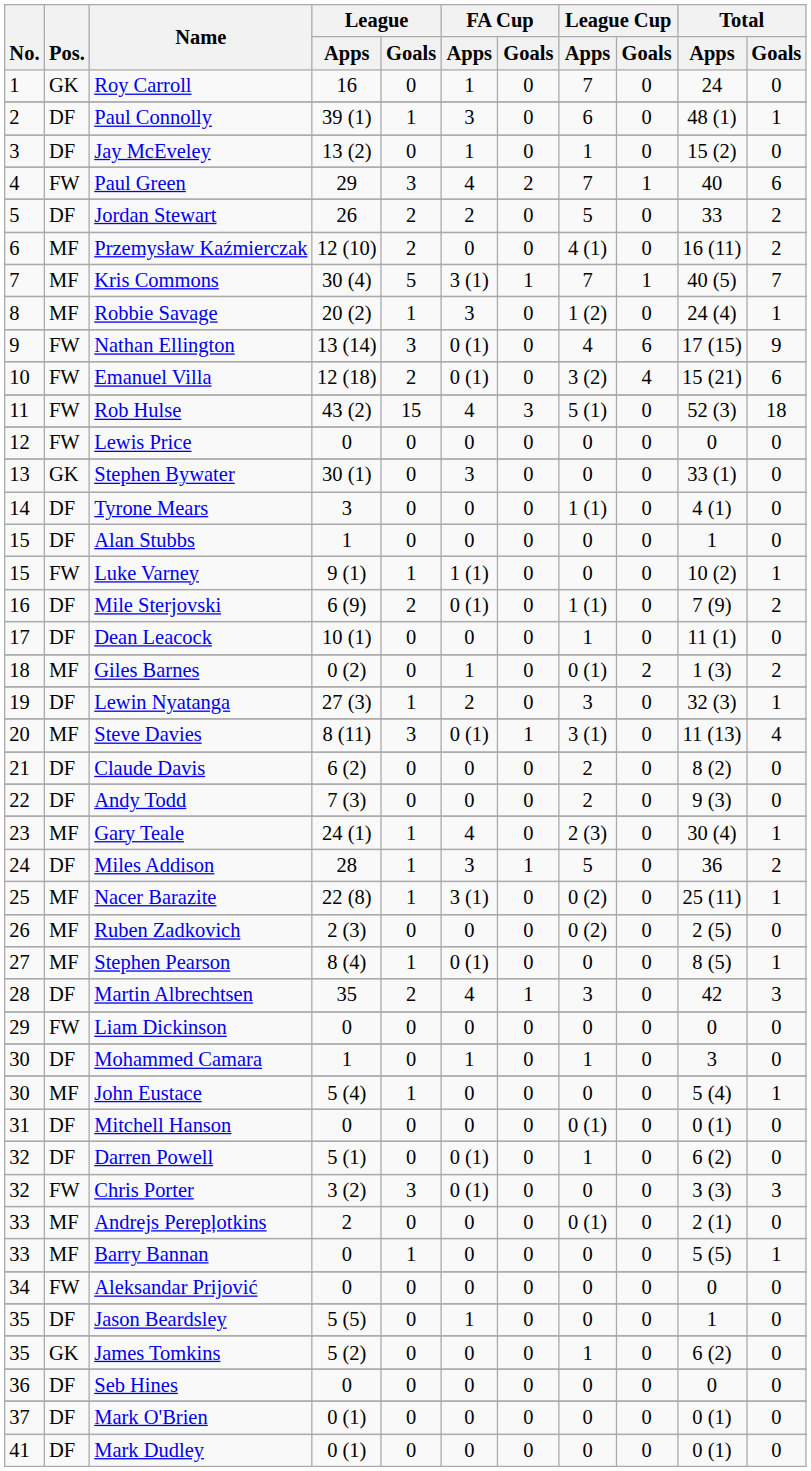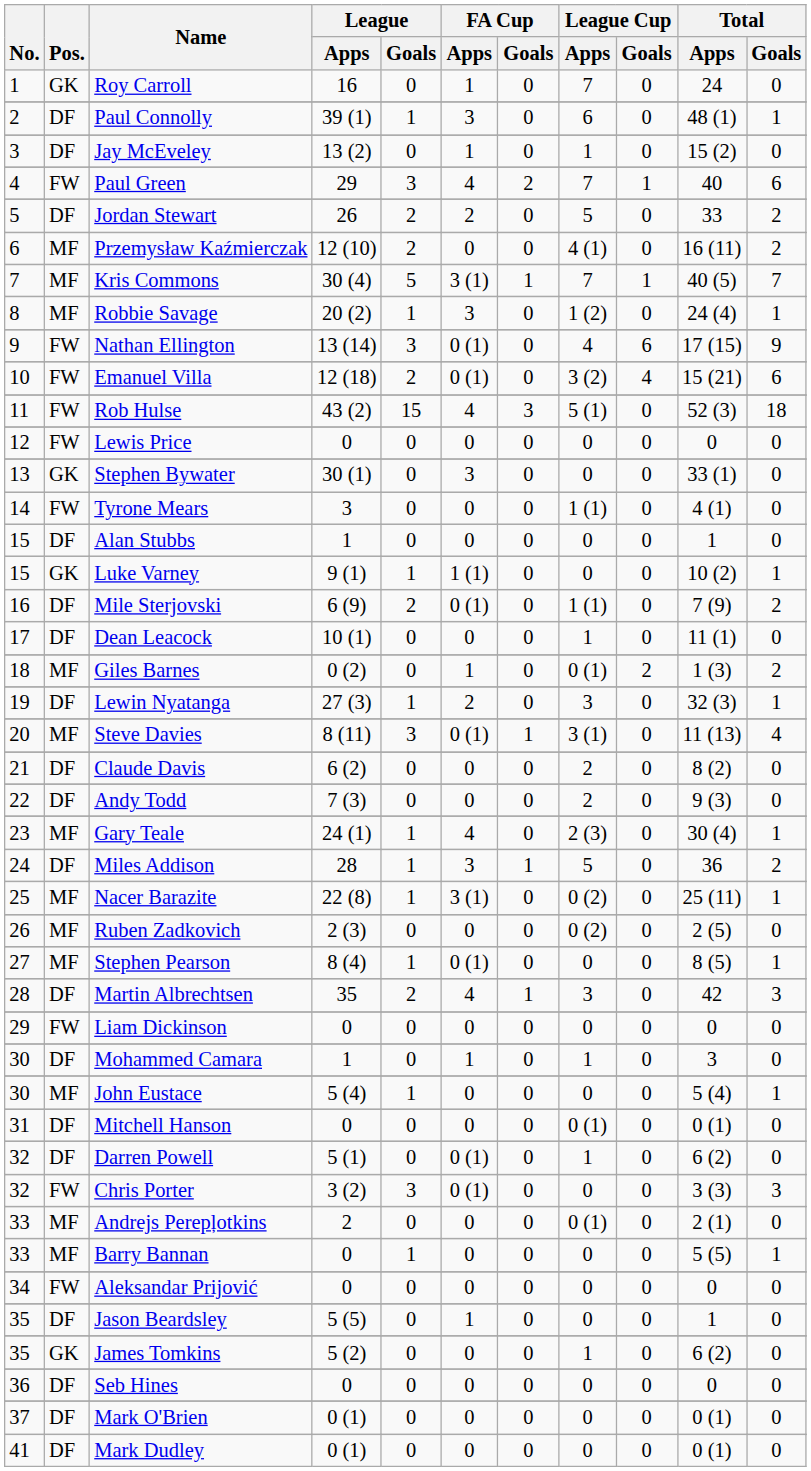 <table class="wikitable" style="text-align:center">
 <tr>
 <th rowspan="2" valign="bottom">No.</th>
 <th rowspan="2" valign="bottom">Pos.</th>
 <th rowspan="2">Name</th>
 <th colspan="2" width="85">League</th>
 <th colspan="2" width="85">FA Cup</th>
 <th colspan="2" width="85">League Cup</th>
 <th colspan="2" width="85">Total</th>
 </tr>
 <tr>
 <th>Apps</th>
 <th>Goals</th>
 <th>Apps</th>
 <th>Goals</th>
 <th>Apps</th>
 <th>Goals</th>
 <th>Apps</th>
 <th>Goals</th>
 </tr>
 <tr>
 <td align="left">1</td>
 <td align="left">GK</td>
 <td align="left"> <a href='#'>Roy Carroll</a></td>
 <td>16</td>
 <td>0</td>
 <td>1</td>
 <td>0</td>
 <td>7</td>
 <td>0</td>
 <td>24</td>
 <td>0</td>
 </tr>
 <tr>
 </tr>
 <tr>
 <td align="left">2</td>
 <td align="left">DF</td>
 <td align="left"> <a href='#'>Paul Connolly</a></td>
 <td>39 (1)</td>
 <td>1</td>
 <td>3</td>
 <td>0</td>
 <td>6</td>
 <td>0</td>
 <td>48 (1)</td>
 <td>1</td>
 </tr>
 <tr>
 </tr>
 <tr>
 <td align="left">3</td>
 <td align="left">DF</td>
 <td align="left"> <a href='#'>Jay McEveley</a></td>
 <td>13 (2)</td>
 <td>0</td>
 <td>1</td>
 <td>0</td>
 <td>1</td>
 <td>0</td>
 <td>15 (2)</td>
 <td>0</td>
 </tr>
 <tr>
 </tr>
 <tr>
 <td align="left">4</td>
 <td align="left">FW</td>
 <td align="left"> <a href='#'>Paul Green</a></td>
 <td>29</td>
 <td>3</td>
 <td>4</td>
 <td>2</td>
 <td>7</td>
 <td>1</td>
 <td>40</td>
 <td>6</td>
 </tr>
 <tr>
 </tr>
 <tr>
 <td align="left">5</td>
 <td align="left">DF</td>
 <td align="left"> <a href='#'>Jordan Stewart</a></td>
 <td>26</td>
 <td>2</td>
 <td>2</td>
 <td>0</td>
 <td>5</td>
 <td>0</td>
 <td>33</td>
 <td>2</td>
 </tr>
 <tr>
 </tr>
 <tr>
 <td align="left">6</td>
 <td align="left">MF</td>
 <td align="left"> <a href='#'>Przemysław Kaźmierczak</a></td>
 <td>12 (10)</td>
 <td>2</td>
 <td>0</td>
 <td>0</td>
 <td>4 (1)</td>
 <td>0</td>
 <td>16 (11)</td>
 <td>2</td>
 </tr>
 <tr>
 </tr>
 <tr>
 <td align="left">7</td>
 <td align="left">MF</td>
 <td align="left"> <a href='#'>Kris Commons</a></td>
 <td>30 (4)</td>
 <td>5</td>
 <td>3 (1)</td>
 <td>1</td>
 <td>7</td>
 <td>1</td>
 <td>40 (5)</td>
 <td>7</td>
 </tr>
 <tr>
 </tr>
 <tr>
 <td align="left">8</td>
 <td align="left">MF</td>
 <td align="left"> <a href='#'>Robbie Savage</a></td>
 <td>20 (2)</td>
 <td>1</td>
 <td>3</td>
 <td>0</td>
 <td>1 (2)</td>
 <td>0</td>
 <td>24 (4)</td>
 <td>1</td>
 </tr>
 <tr>
 </tr>
 <tr>
 <td align="left">9</td>
 <td align="left">FW</td>
 <td align="left"> <a href='#'>Nathan Ellington</a></td>
 <td>13 (14)</td>
 <td>3</td>
 <td>0 (1)</td>
 <td>0</td>
 <td>4</td>
 <td>6</td>
 <td>17 (15)</td>
 <td>9</td>
 </tr>
 <tr>
 </tr>
 <tr>
 <td align="left">10</td>
 <td align="left">FW</td>
 <td align="left"> <a href='#'>Emanuel Villa</a></td>
 <td>12 (18)</td>
 <td>2</td>
 <td>0 (1)</td>
 <td>0</td>
 <td>3 (2)</td>
 <td>4</td>
 <td>15 (21)</td>
 <td>6</td>
 </tr>
 <tr>
 </tr>
 <tr>
 <td align="left">11</td>
 <td align="left">FW</td>
 <td align="left"> <a href='#'>Rob Hulse</a></td>
 <td>43 (2)</td>
 <td>15</td>
 <td>4</td>
 <td>3</td>
 <td>5 (1)</td>
 <td>0</td>
 <td>52 (3)</td>
 <td>18</td>
 </tr>
 <tr>
 </tr>
 <tr>
 <td align="left">12</td>
 <td align="left">FW</td>
 <td align="left"> <a href='#'>Lewis Price</a></td>
 <td>0</td>
 <td>0</td>
 <td>0</td>
 <td>0</td>
 <td>0</td>
 <td>0</td>
 <td>0</td>
 <td>0</td>
 </tr>
 <tr>
 </tr>
 <tr>
 <td align="left">13</td>
 <td align="left">GK</td>
 <td align="left"> <a href='#'>Stephen Bywater</a></td>
 <td>30 (1)</td>
 <td>0</td>
 <td>3</td>
 <td>0</td>
 <td>0</td>
 <td>0</td>
 <td>33 (1)</td>
 <td>0</td>
 </tr>
 <tr>
 </tr>
 <tr>
 <td align="left">14</td>
-<td align="left">DF</td>
+<td align="left">FW</td>
 <td align="left"> <a href='#'>Tyrone Mears</a></td>
 <td>3</td>
 <td>0</td>
 <td>0</td>
 <td>0</td>
 <td>1 (1)</td>
 <td>0</td>
 <td>4 (1)</td>
 <td>0</td>
 </tr>
 <tr>
 </tr>
 <tr>
 <td align="left">15</td>
 <td align="left">DF</td>
 <td align="left"> <a href='#'>Alan Stubbs</a></td>
 <td>1</td>
 <td>0</td>
 <td>0</td>
 <td>0</td>
 <td>0</td>
 <td>0</td>
 <td>1</td>
 <td>0</td>
 </tr>
 <tr>
 </tr>
 <tr>
 <td align="left">15</td>
-<td align="left">FW</td>
+<td align="left">GK</td>
 <td align="left"> <a href='#'>Luke Varney</a></td>
 <td>9 (1)</td>
 <td>1</td>
 <td>1 (1)</td>
 <td>0</td>
 <td>0</td>
 <td>0</td>
 <td>10 (2)</td>
 <td>1</td>
 </tr>
 <tr>
 </tr>
 <tr>
 <td align="left">16</td>
 <td align="left">DF</td>
 <td align="left"> <a href='#'>Mile Sterjovski</a></td>
 <td>6 (9)</td>
 <td>2</td>
 <td>0 (1)</td>
 <td>0</td>
 <td>1 (1)</td>
 <td>0</td>
 <td>7 (9)</td>
 <td>2</td>
 </tr>
 <tr>
 </tr>
 <tr>
 <td align="left">17</td>
 <td align="left">DF</td>
 <td align="left"> <a href='#'>Dean Leacock</a></td>
 <td>10 (1)</td>
 <td>0</td>
 <td>0</td>
 <td>0</td>
 <td>1</td>
 <td>0</td>
 <td>11 (1)</td>
 <td>0</td>
 </tr>
 <tr>
 </tr>
 <tr>
 <td align="left">18</td>
 <td align="left">MF</td>
 <td align="left"> <a href='#'>Giles Barnes</a></td>
 <td>0 (2)</td>
 <td>0</td>
 <td>1</td>
 <td>0</td>
 <td>0 (1)</td>
 <td>2</td>
 <td>1 (3)</td>
 <td>2</td>
 </tr>
 <tr>
 </tr>
 <tr>
 <td align="left">19</td>
 <td align="left">DF</td>
 <td align="left"> <a href='#'>Lewin Nyatanga</a></td>
 <td>27 (3)</td>
 <td>1</td>
 <td>2</td>
 <td>0</td>
 <td>3</td>
 <td>0</td>
 <td>32 (3)</td>
 <td>1</td>
 </tr>
 <tr>
 </tr>
 <tr>
 <td align="left">20</td>
 <td align="left">MF</td>
 <td align="left"> <a href='#'>Steve Davies</a></td>
 <td>8 (11)</td>
 <td>3</td>
 <td>0 (1)</td>
 <td>1</td>
 <td>3 (1)</td>
 <td>0</td>
 <td>11 (13)</td>
 <td>4</td>
 </tr>
 <tr>
 </tr>
 <tr>
 <td align="left">21</td>
 <td align="left">DF</td>
 <td align="left"> <a href='#'>Claude Davis</a></td>
 <td>6 (2)</td>
 <td>0</td>
 <td>0</td>
 <td>0</td>
 <td>2</td>
 <td>0</td>
 <td>8 (2)</td>
 <td>0</td>
 </tr>
 <tr>
 </tr>
 <tr>
 <td align="left">22</td>
 <td align="left">DF</td>
 <td align="left"> <a href='#'>Andy Todd</a></td>
 <td>7 (3)</td>
 <td>0</td>
 <td>0</td>
 <td>0</td>
 <td>2</td>
 <td>0</td>
 <td>9 (3)</td>
 <td>0</td>
 </tr>
 <tr>
 </tr>
 <tr>
 <td align="left">23</td>
 <td align="left">MF</td>
 <td align="left"> <a href='#'>Gary Teale</a></td>
 <td>24 (1)</td>
 <td>1</td>
 <td>4</td>
 <td>0</td>
 <td>2 (3)</td>
 <td>0</td>
 <td>30 (4)</td>
 <td>1</td>
 </tr>
 <tr>
 </tr>
 <tr>
 <td align="left">24</td>
 <td align="left">DF</td>
 <td align="left"> <a href='#'>Miles Addison</a></td>
 <td>28</td>
 <td>1</td>
 <td>3</td>
 <td>1</td>
 <td>5</td>
 <td>0</td>
 <td>36</td>
 <td>2</td>
 </tr>
 <tr>
 </tr>
 <tr>
 <td align="left">25</td>
 <td align="left">MF</td>
 <td align="left"> <a href='#'>Nacer Barazite</a></td>
 <td>22 (8)</td>
 <td>1</td>
 <td>3 (1)</td>
 <td>0</td>
 <td>0 (2)</td>
 <td>0</td>
 <td>25 (11)</td>
 <td>1</td>
 </tr>
 <tr>
 </tr>
 <tr>
 <td align="left">26</td>
 <td align="left">MF</td>
 <td align="left"> <a href='#'>Ruben Zadkovich</a></td>
 <td>2 (3)</td>
 <td>0</td>
 <td>0</td>
 <td>0</td>
 <td>0 (2)</td>
 <td>0</td>
 <td>2 (5)</td>
 <td>0</td>
 </tr>
 <tr>
 </tr>
 <tr>
 <td align="left">27</td>
 <td align="left">MF</td>
 <td align="left"> <a href='#'>Stephen Pearson</a></td>
 <td>8 (4)</td>
 <td>1</td>
 <td>0 (1)</td>
 <td>0</td>
 <td>0</td>
 <td>0</td>
 <td>8 (5)</td>
 <td>1</td>
 </tr>
 <tr>
 </tr>
 <tr>
 <td align="left">28</td>
 <td align="left">DF</td>
 <td align="left"> <a href='#'>Martin Albrechtsen</a></td>
 <td>35</td>
 <td>2</td>
 <td>4</td>
 <td>1</td>
 <td>3</td>
 <td>0</td>
 <td>42</td>
 <td>3</td>
 </tr>
 <tr>
 </tr>
 <tr>
 <td align="left">29</td>
 <td align="left">FW</td>
 <td align="left"> <a href='#'>Liam Dickinson</a></td>
 <td>0</td>
 <td>0</td>
 <td>0</td>
 <td>0</td>
 <td>0</td>
 <td>0</td>
 <td>0</td>
 <td>0</td>
 </tr>
 <tr>
 </tr>
 <tr>
 <td align="left">30</td>
 <td align="left">DF</td>
 <td align="left"> <a href='#'>Mohammed Camara</a></td>
 <td>1</td>
 <td>0</td>
 <td>1</td>
 <td>0</td>
 <td>1</td>
 <td>0</td>
 <td>3</td>
 <td>0</td>
 </tr>
 <tr>
 </tr>
 <tr>
 <td align="left">30</td>
 <td align="left">MF</td>
 <td align="left"> <a href='#'>John Eustace</a></td>
 <td>5 (4)</td>
 <td>1</td>
 <td>0</td>
 <td>0</td>
 <td>0</td>
 <td>0</td>
 <td>5 (4)</td>
 <td>1</td>
 </tr>
 <tr>
 </tr>
 <tr>
 <td align="left">31</td>
 <td align="left">DF</td>
 <td align="left"> <a href='#'>Mitchell Hanson</a></td>
 <td>0</td>
 <td>0</td>
 <td>0</td>
 <td>0</td>
 <td>0 (1)</td>
 <td>0</td>
 <td>0 (1)</td>
 <td>0</td>
 </tr>
 <tr>
 </tr>
 <tr>
 <td align="left">32</td>
 <td align="left">DF</td>
 <td align="left"> <a href='#'>Darren Powell</a></td>
 <td>5 (1)</td>
 <td>0</td>
 <td>0 (1)</td>
 <td>0</td>
 <td>1</td>
 <td>0</td>
 <td>6 (2)</td>
 <td>0</td>
 </tr>
 <tr>
 </tr>
 <tr>
 <td align="left">32</td>
 <td align="left">FW</td>
 <td align="left"> <a href='#'>Chris Porter</a></td>
 <td>3 (2)</td>
 <td>3</td>
 <td>0 (1)</td>
 <td>0</td>
 <td>0</td>
 <td>0</td>
 <td>3 (3)</td>
 <td>3</td>
 </tr>
 <tr>
 </tr>
 <tr>
 <td align="left">33</td>
 <td align="left">MF</td>
 <td align="left"> <a href='#'>Andrejs Perepļotkins</a></td>
 <td>2</td>
 <td>0</td>
 <td>0</td>
 <td>0</td>
 <td>0 (1)</td>
 <td>0</td>
 <td>2 (1)</td>
 <td>0</td>
 </tr>
 <tr>
 </tr>
 <tr>
 <td align="left">33</td>
 <td align="left">MF</td>
 <td align="left"> <a href='#'>Barry Bannan</a></td>
 <td>0</td>
 <td>1</td>
 <td>0</td>
 <td>0</td>
 <td>0</td>
 <td>0</td>
 <td>5 (5)</td>
 <td>1</td>
 </tr>
 <tr>
 </tr>
 <tr>
 <td align="left">34</td>
 <td align="left">FW</td>
 <td align="left"> <a href='#'>Aleksandar Prijović</a></td>
 <td>0</td>
 <td>0</td>
 <td>0</td>
 <td>0</td>
 <td>0</td>
 <td>0</td>
 <td>0</td>
 <td>0</td>
 </tr>
 <tr>
 </tr>
 <tr>
 <td align="left">35</td>
 <td align="left">DF</td>
 <td align="left"> <a href='#'>Jason Beardsley</a></td>
 <td>5 (5)</td>
 <td>0</td>
 <td>1</td>
 <td>0</td>
 <td>0</td>
 <td>0</td>
 <td>1</td>
 <td>0</td>
 </tr>
 <tr>
 </tr>
 <tr>
 <td align="left">35</td>
 <td align="left">GK</td>
 <td align="left"> <a href='#'>James Tomkins</a></td>
 <td>5 (2)</td>
 <td>0</td>
 <td>0</td>
 <td>0</td>
 <td>1</td>
 <td>0</td>
 <td>6 (2)</td>
 <td>0</td>
 </tr>
 <tr>
 </tr>
 <tr>
 <td align="left">36</td>
 <td align="left">DF</td>
 <td align="left"> <a href='#'>Seb Hines</a></td>
 <td>0</td>
 <td>0</td>
 <td>0</td>
 <td>0</td>
 <td>0</td>
 <td>0</td>
 <td>0</td>
 <td>0</td>
 </tr>
 <tr>
 </tr>
 <tr>
 <td align="left">37</td>
 <td align="left">DF</td>
 <td align="left"> <a href='#'>Mark O'Brien</a></td>
 <td>0 (1)</td>
 <td>0</td>
 <td>0</td>
 <td>0</td>
 <td>0</td>
 <td>0</td>
 <td>0 (1)</td>
 <td>0</td>
 </tr>
 <tr>
 </tr>
 <tr>
 <td align="left">41</td>
 <td align="left">DF</td>
 <td align="left"> <a href='#'>Mark Dudley</a></td>
 <td>0 (1)</td>
 <td>0</td>
 <td>0</td>
 <td>0</td>
 <td>0</td>
 <td>0</td>
 <td>0 (1)</td>
 <td>0</td>
 </tr>
 </table>
